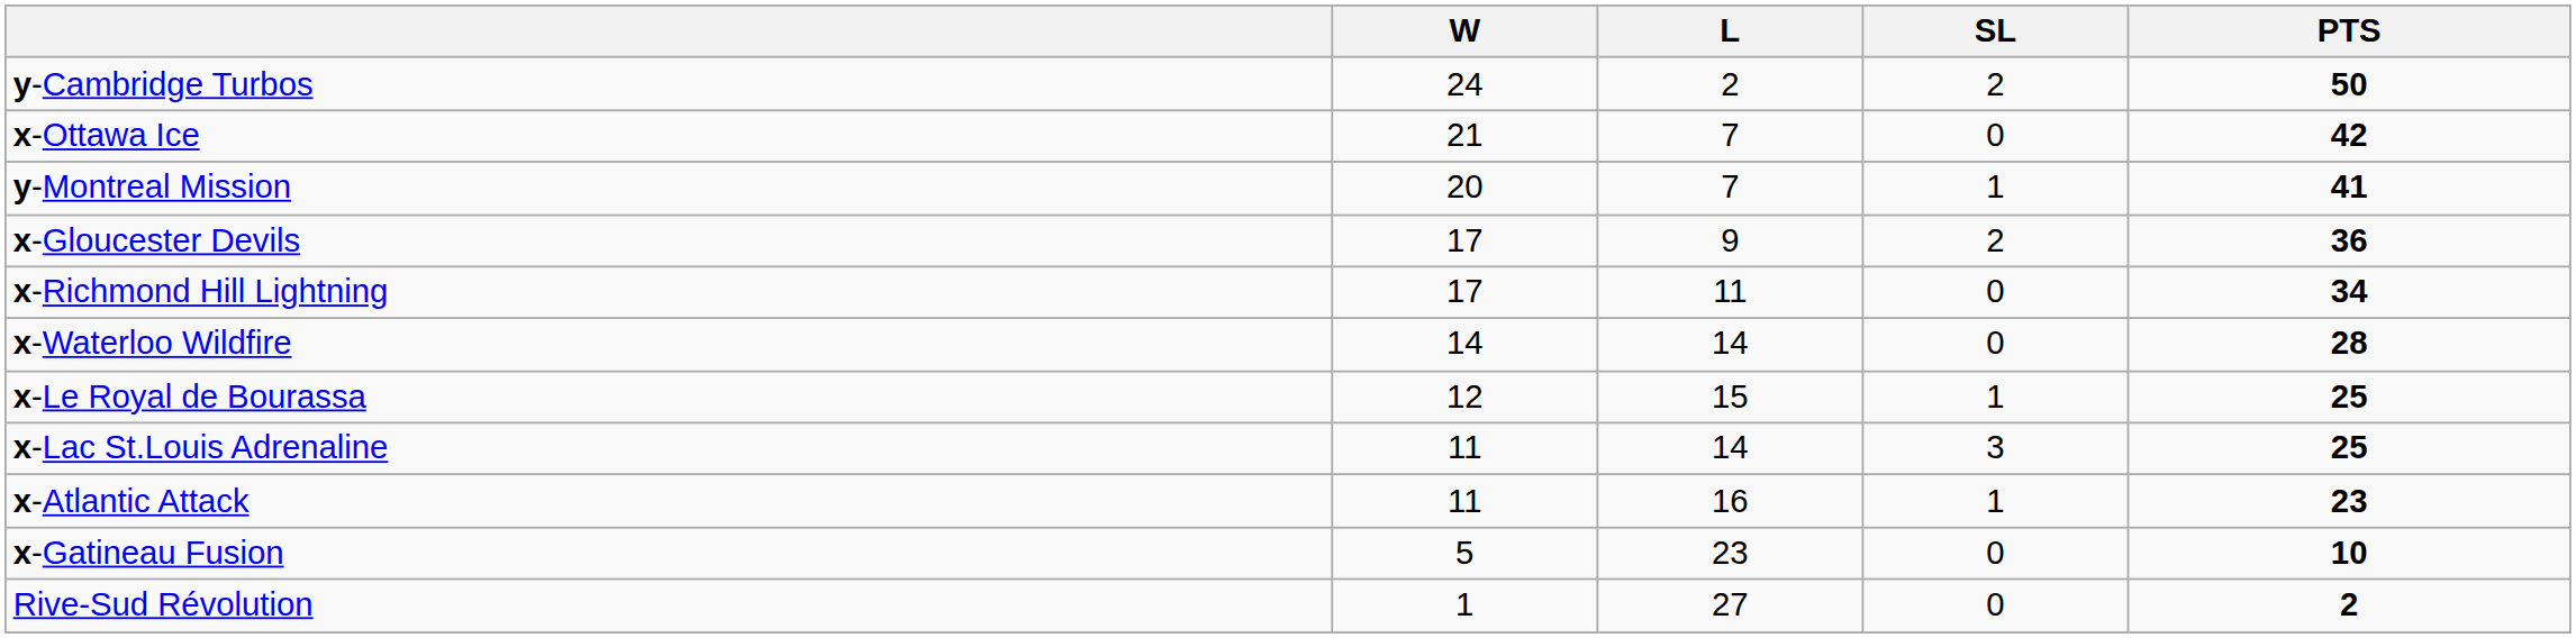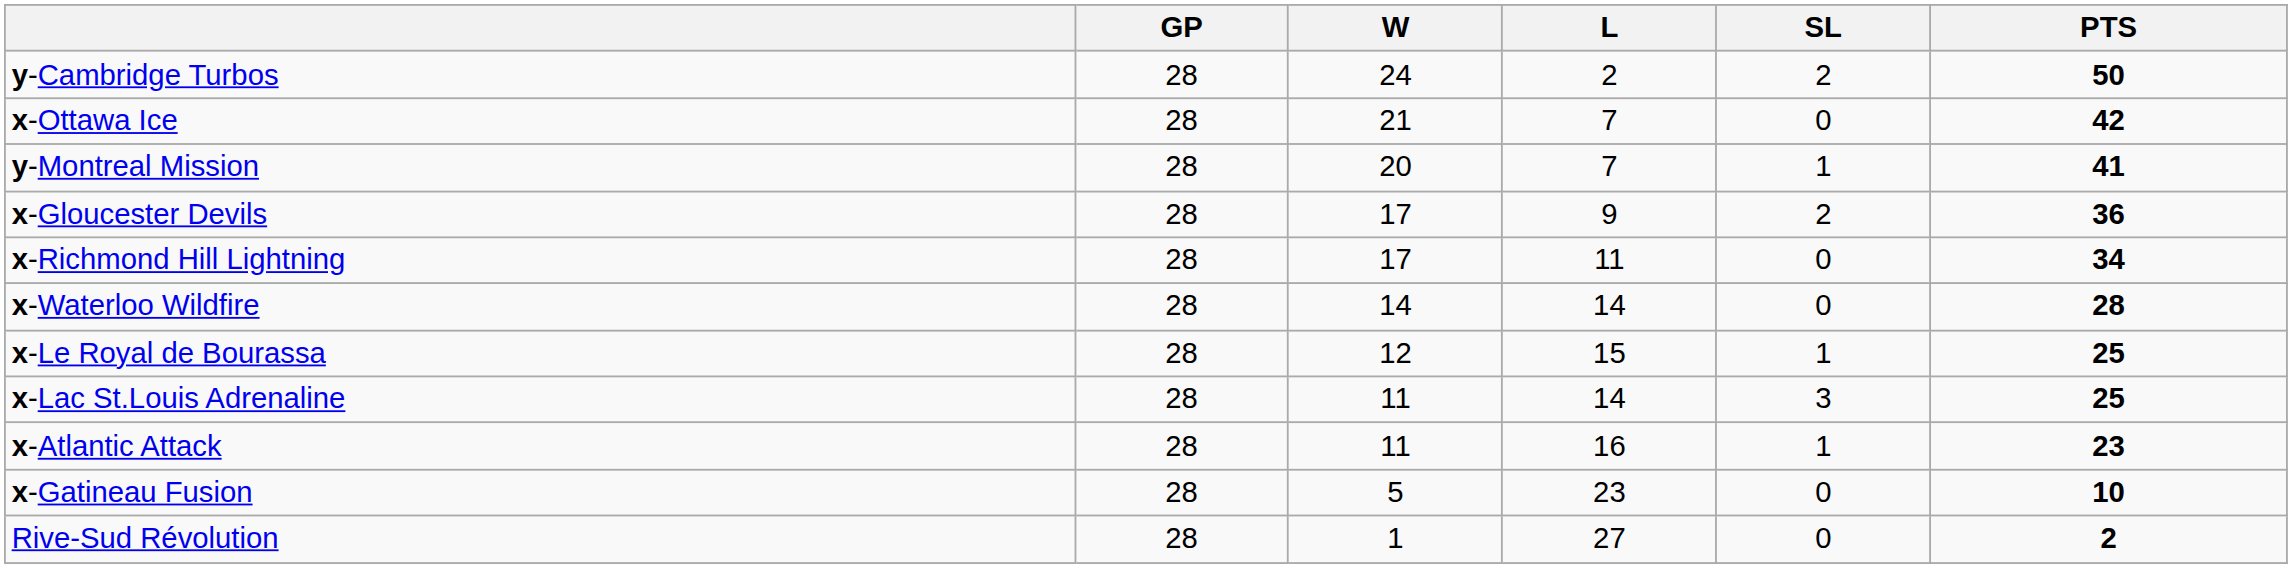 <table class="wikitable" style="text-align:center">
 <tr>
 <th bgcolor="#DDDDFF" width="15%"></th>
+<th bgcolor="#DDDDFF" width="3%">GP</th>
 <th bgcolor="#DDDDFF" width="3%">W</th>
 <th bgcolor="#DDDDFF" width="3%">L</th>
 <th bgcolor="#DDDDFF" width="3%">SL</th>
 <th bgcolor="#DDDDFF" width="5%">PTS</th>
 </tr>
 <tr>
 <td align=left><strong>y</strong>-<a href='#'>Cambridge Turbos</a></td>
+<td>28</td>
 <td>24</td>
 <td>2</td>
 <td>2</td>
 <td><strong>50</strong></td>
 </tr>
 <tr>
 <td align=left><strong>x</strong>-<a href='#'>Ottawa Ice</a></td>
+<td>28</td>
 <td>21</td>
 <td>7</td>
 <td>0</td>
 <td><strong>42</strong></td>
 </tr>
 <tr>
 <td align=left><strong>y</strong>-<a href='#'>Montreal Mission</a></td>
+<td>28</td>
 <td>20</td>
 <td>7</td>
 <td>1</td>
 <td><strong>41</strong></td>
 </tr>
 <tr>
 <td align=left><strong>x</strong>-<a href='#'>Gloucester Devils</a></td>
+<td>28</td>
 <td>17</td>
 <td>9</td>
 <td>2</td>
 <td><strong>36</strong></td>
 </tr>
 <tr>
 <td align=left><strong>x</strong>-<a href='#'>Richmond Hill Lightning</a></td>
+<td>28</td>
 <td>17</td>
 <td>11</td>
 <td>0</td>
 <td><strong>34</strong></td>
 </tr>
 <tr>
 <td align=left><strong>x</strong>-<a href='#'>Waterloo Wildfire</a></td>
+<td>28</td>
 <td>14</td>
 <td>14</td>
 <td>0</td>
 <td><strong>28</strong></td>
 </tr>
 <tr>
 <td align=left><strong>x</strong>-<a href='#'>Le Royal de Bourassa</a></td>
+<td>28</td>
 <td>12</td>
 <td>15</td>
 <td>1</td>
 <td><strong>25</strong></td>
 </tr>
 <tr>
 <td align=left><strong>x</strong>-<a href='#'>Lac St.Louis Adrenaline</a></td>
+<td>28</td>
 <td>11</td>
 <td>14</td>
 <td>3</td>
 <td><strong>25</strong></td>
 </tr>
 <tr>
 <td align=left><strong>x</strong>-<a href='#'>Atlantic Attack</a></td>
+<td>28</td>
 <td>11</td>
 <td>16</td>
 <td>1</td>
 <td><strong>23</strong></td>
 </tr>
 <tr>
 <td align=left><strong>x</strong>-<a href='#'>Gatineau Fusion</a></td>
+<td>28</td>
 <td>5</td>
 <td>23</td>
 <td>0</td>
 <td><strong>10</strong></td>
 </tr>
 <tr>
 <td align=left><a href='#'>Rive-Sud Révolution</a></td>
+<td>28</td>
 <td>1</td>
 <td>27</td>
 <td>0</td>
 <td><strong>2</strong></td>
 </tr>
 </table>
